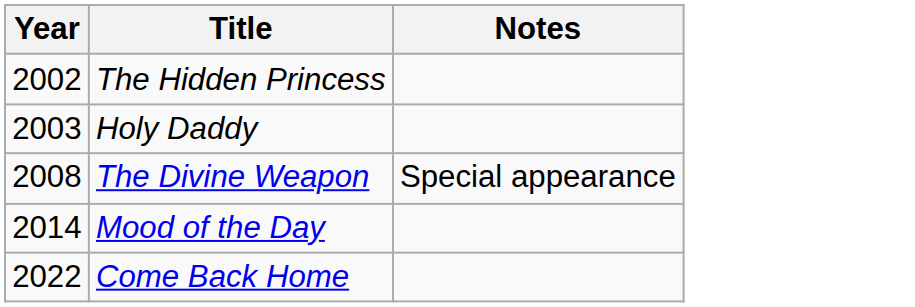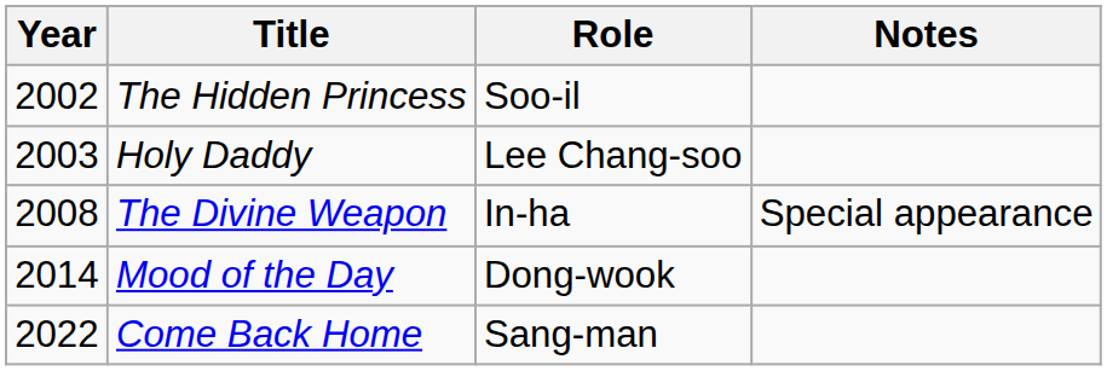 <table class="wikitable">
 <tr>
 <th>Year</th>
 <th>Title</th>
+<th>Role</th>
 <th>Notes</th>
 </tr>
 <tr>
 <td>2002</td>
 <td><em>The Hidden Princess</em></td>
+<td>Soo-il</td>
 <td></td>
 </tr>
 <tr>
 <td>2003</td>
 <td><em>Holy Daddy</em></td>
+<td>Lee Chang-soo</td>
 <td></td>
 </tr>
 <tr>
 <td>2008</td>
 <td><em><a href='#'>The Divine Weapon</a></em></td>
+<td>In-ha</td>
 <td>Special appearance</td>
 </tr>
 <tr>
 <td>2014</td>
 <td><em><a href='#'>Mood of the Day</a></em></td>
+<td>Dong-wook</td>
 <td></td>
 </tr>
 <tr>
 <td>2022</td>
 <td><em><a href='#'>Come Back Home</a></em></td>
+<td>Sang-man</td>
 <td></td>
 </tr>
 </table>
